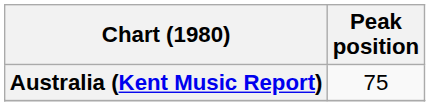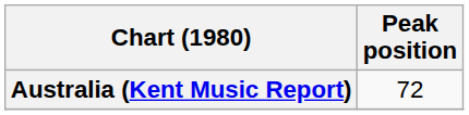 <table class="wikitable sortable plainrowheaders" style="text-align:center">
 <tr>
 <th scope="col">Chart (1980)</th>
 <th scope="col">Peak<br>position</th>
 </tr>
 <tr>
 <th scope="row">Australia (<a href='#'>Kent Music Report</a>)</th>
-<td>75</td>
+<td>72</td>
 </tr>
 <tr>
 </tr>
 <tr>
 </tr>
 <tr>
 </tr>
 </table>
